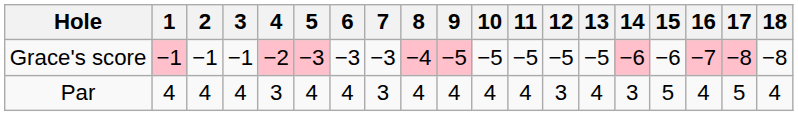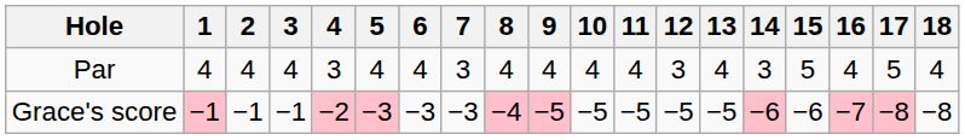 <table class="wikitable" style="text-align:center">
 <tr>
 <th>Hole</th>
 <th>1</th>
 <th>2</th>
 <th>3</th>
 <th>4</th>
 <th>5</th>
 <th>6</th>
 <th>7</th>
 <th>8</th>
 <th>9</th>
 <th>10</th>
 <th>11</th>
 <th>12</th>
 <th>13</th>
 <th>14</th>
 <th>15</th>
 <th>16</th>
 <th>17</th>
 <th>18</th>
 </tr>
 <tr>
+<td>Par</td>
+<td>4</td>
+<td>4</td>
+<td>4</td>
+<td>3</td>
+<td>4</td>
+<td>4</td>
+<td>3</td>
+<td>4</td>
+<td>4</td>
+<td>4</td>
+<td>4</td>
+<td>3</td>
+<td>4</td>
+<td>3</td>
+<td>5</td>
+<td>4</td>
+<td>5</td>
+<td>4</td>
+</tr>
+<tr>
 <td align=left>Grace's score</td>
 <td style="background: Pink;">−1</td>
 <td>−1</td>
 <td>−1</td>
 <td style="background: Pink;">−2</td>
 <td style="background: Pink;">−3</td>
 <td>−3</td>
 <td>−3</td>
 <td style="background: Pink;">−4</td>
 <td style="background: Pink;">−5</td>
 <td>−5</td>
 <td>−5</td>
 <td>−5</td>
 <td>−5</td>
 <td style="background: Pink;">−6</td>
 <td>−6</td>
 <td style="background: Pink;">−7</td>
 <td style="background: Pink;">−8</td>
 <td>−8</td>
 </tr>
-<tr>
-<td>Par</td>
-<td>4</td>
-<td>4</td>
-<td>4</td>
-<td>3</td>
-<td>4</td>
-<td>4</td>
-<td>3</td>
-<td>4</td>
-<td>4</td>
-<td>4</td>
-<td>4</td>
-<td>3</td>
-<td>4</td>
-<td>3</td>
-<td>5</td>
-<td>4</td>
-<td>5</td>
-<td>4</td>
-</tr>
 </table>
